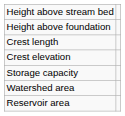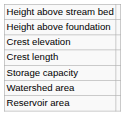 <table class="wikitable">
 <tr>
 <td>Height above stream bed</td>
 <td></td>
 </tr>
 <tr>
 <td>Height above foundation</td>
 <td></td>
 </tr>
 <tr>
-<td>Crest length</td>
+<td>Crest elevation</td>
 <td></td>
 </tr>
 <tr>
-<td>Crest elevation</td>
+<td>Crest length</td>
 <td></td>
 </tr>
 <tr>
 <td>Storage capacity</td>
 <td></td>
 </tr>
 <tr>
 <td>Watershed area</td>
 <td></td>
 </tr>
 <tr>
 <td>Reservoir area</td>
 <td></td>
 </tr>
 </table>
